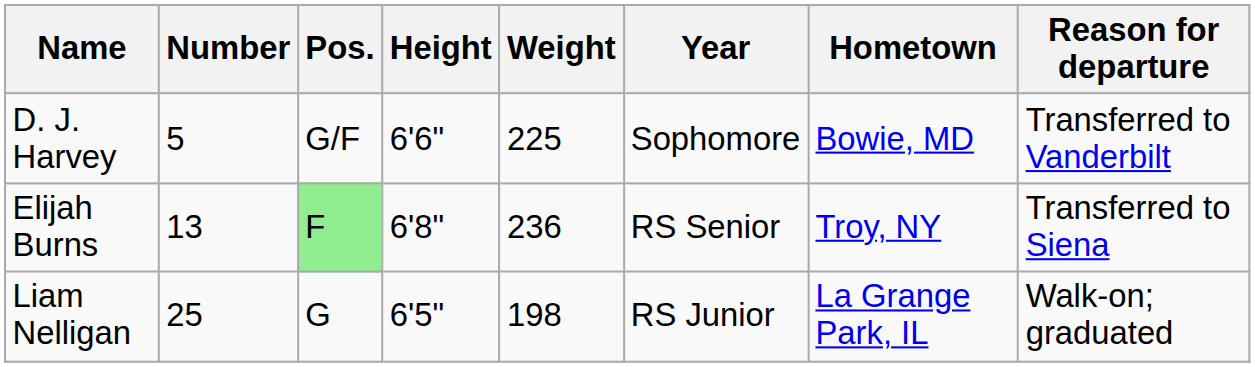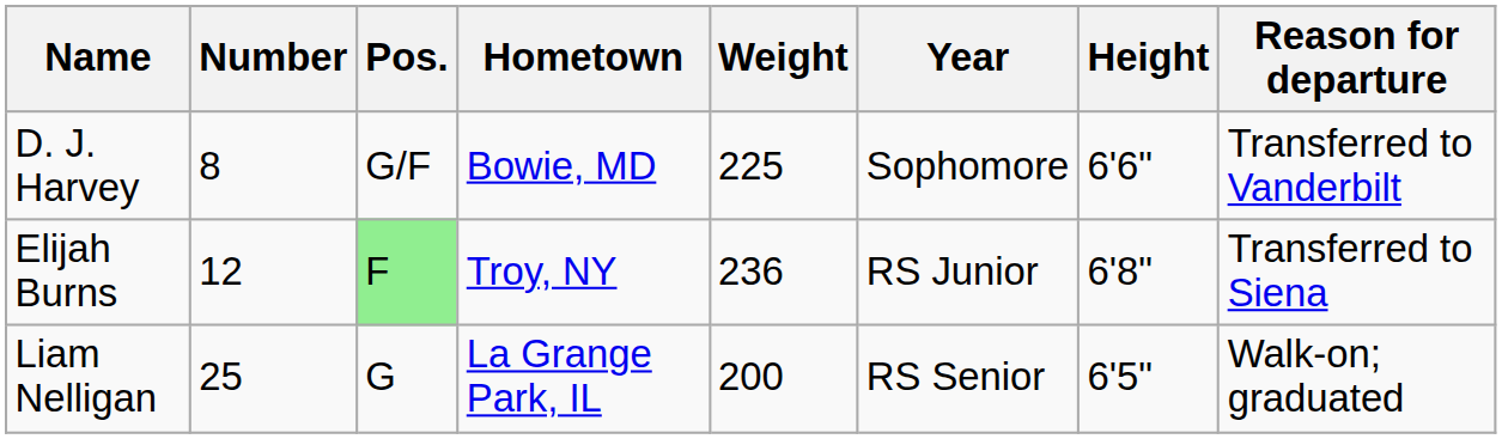 <table class="wikitable sortable" border="1">
 <tr>
 <th>Name</th>
 <th>Number</th>
 <th>Pos.</th>
-<th>Height</th>
+<th>Hometown</th>
 <th>Weight</th>
 <th>Year</th>
-<th>Hometown</th>
+<th>Height</th>
 <th class="unsortable">Reason for departure</th>
 </tr>
 <tr>
 <td>D. J.  Harvey</td>
-<td>5</td>
+<td>8</td>
 <td>G/F</td>
-<td>6'6"</td>
+<td><a href='#'>Bowie, MD</a></td>
 <td>225</td>
 <td>Sophomore</td>
-<td><a href='#'>Bowie, MD</a></td>
+<td>6'6"</td>
 <td>Transferred to <a href='#'>Vanderbilt</a></td>
 </tr>
 <tr>
 <td>Elijah Burns</td>
-<td>13</td>
+<td>12</td>
 <td style="background: lightgreen;">F</td>
+<td><a href='#'>Troy, NY</a></td>
+<td>236</td>
+<td>RS Junior</td>
 <td>6'8"</td>
-<td>236</td>
-<td>RS Senior</td>
-<td><a href='#'>Troy, NY</a></td>
 <td>Transferred to <a href='#'>Siena</a></td>
 </tr>
 <tr>
 <td>Liam Nelligan</td>
 <td>25</td>
 <td>G</td>
+<td><a href='#'>La Grange Park, IL</a></td>
+<td>200</td>
+<td>RS Senior</td>
 <td>6'5"</td>
-<td>198</td>
-<td>RS Junior</td>
-<td><a href='#'>La Grange Park, IL</a></td>
 <td>Walk-on; graduated</td>
 </tr>
 </table>
